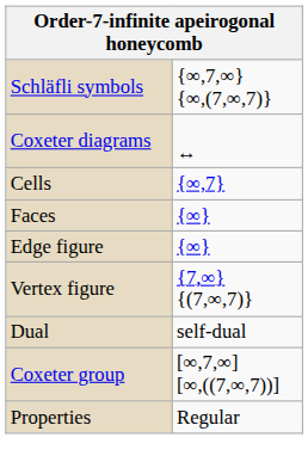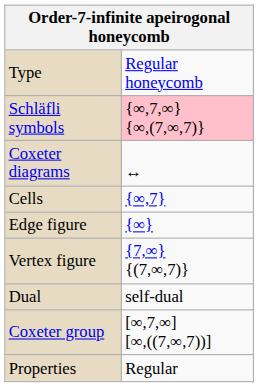 <table class="wikitable" align="right" style="margin-left:10px" width=240>
 <tr>
 <th bgcolor=#e7dcc3 colspan=2>Order-7-infinite apeirogonal honeycomb</th>
 </tr>
 <tr>
+<td bgcolor=#e7dcc3>Type</td>
+<td><a href='#'>Regular honeycomb</a></td>
+</tr>
+<tr>
 <td bgcolor=#e7dcc3><a href='#'>Schläfli symbols</a></td>
-<td>{∞,7,∞}<br>{∞,(7,∞,7)}</td>
+<td style="background: pink;">{∞,7,∞}<br>{∞,(7,∞,7)}</td>
 </tr>
 <tr>
 <td bgcolor=#e7dcc3><a href='#'>Coxeter diagrams</a></td>
 <td><br> ↔ </td>
 </tr>
 <tr>
 <td bgcolor=#e7dcc3>Cells</td>
 <td><a href='#'>{∞,7}</a> </td>
-</tr>
-<tr>
-<td bgcolor=#e7dcc3>Faces</td>
-<td><a href='#'>{∞}</a></td>
 </tr>
 <tr>
 <td bgcolor=#e7dcc3>Edge figure</td>
 <td><a href='#'>{∞}</a></td>
 </tr>
 <tr>
 <td bgcolor=#e7dcc3>Vertex figure</td>
 <td> <a href='#'>{7,∞}</a><br> {(7,∞,7)}</td>
 </tr>
 <tr>
 <td bgcolor=#e7dcc3>Dual</td>
 <td>self-dual</td>
 </tr>
 <tr>
 <td bgcolor=#e7dcc3><a href='#'>Coxeter group</a></td>
 <td>[∞,7,∞]<br>[∞,((7,∞,7))]</td>
 </tr>
 <tr>
 <td bgcolor=#e7dcc3>Properties</td>
 <td>Regular</td>
 </tr>
 </table>
